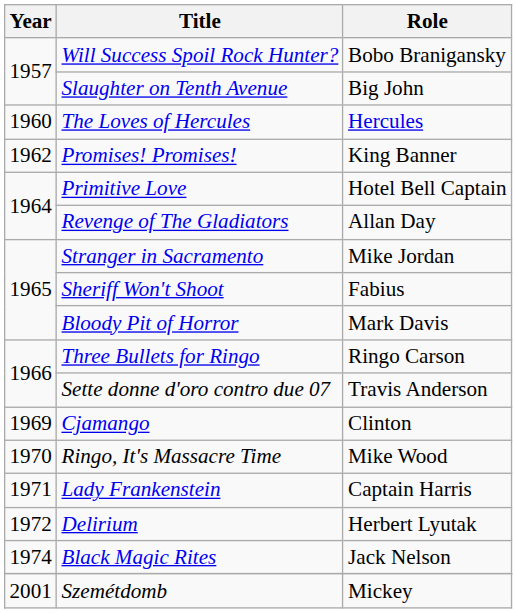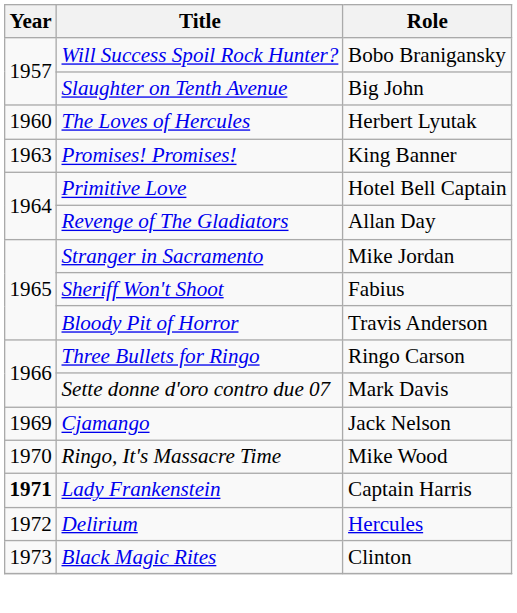 <table class="wikitable sortable">
 <tr>
 <th>Year</th>
 <th>Title</th>
 <th>Role</th>
 </tr>
 <tr>
 <td rowspan="2">1957</td>
 <td><em><a href='#'>Will Success Spoil Rock Hunter?</a></em></td>
 <td>Bobo Branigansky</td>
 </tr>
 <tr>
 <td><em><a href='#'>Slaughter on Tenth Avenue</a></em></td>
 <td>Big John</td>
 </tr>
 <tr>
 <td>1960</td>
 <td><em><a href='#'>The Loves of Hercules</a></em></td>
-<td><a href='#'>Hercules</a></td>
+<td>Herbert Lyutak</td>
 </tr>
 <tr>
-<td>1962</td>
+<td>1963</td>
 <td><em><a href='#'>Promises! Promises!</a></em></td>
 <td>King Banner</td>
 </tr>
 <tr>
 <td rowspan="2">1964</td>
 <td><em><a href='#'>Primitive Love</a></em></td>
 <td>Hotel Bell Captain</td>
 </tr>
 <tr>
 <td><em><a href='#'>Revenge of The Gladiators</a></em></td>
 <td>Allan Day</td>
 </tr>
 <tr>
 <td rowspan="3">1965</td>
 <td><em><a href='#'>Stranger in Sacramento</a></em></td>
 <td>Mike Jordan</td>
 </tr>
 <tr>
 <td><em><a href='#'>Sheriff Won't Shoot</a></em></td>
 <td>Fabius</td>
 </tr>
 <tr>
 <td><em><a href='#'>Bloody Pit of Horror</a></em></td>
-<td>Mark Davis</td>
+<td>Travis Anderson</td>
 </tr>
 <tr>
 <td rowspan="2">1966</td>
 <td><em><a href='#'>Three Bullets for Ringo</a></em></td>
 <td>Ringo Carson</td>
 </tr>
 <tr>
 <td><em>Sette donne d'oro contro due 07</em></td>
-<td>Travis Anderson</td>
+<td>Mark Davis</td>
 </tr>
 <tr>
 <td>1969</td>
 <td><em><a href='#'>Cjamango</a></em></td>
-<td>Clinton</td>
+<td>Jack Nelson</td>
 </tr>
 <tr>
 <td>1970</td>
 <td><em>Ringo, It's Massacre Time</em></td>
 <td>Mike Wood</td>
 </tr>
 <tr>
-<td>1971</td>
+<td><strong>1971</strong></td>
 <td><em><a href='#'>Lady Frankenstein</a></em></td>
 <td>Captain Harris</td>
 </tr>
 <tr>
 <td>1972</td>
 <td><em><a href='#'>Delirium</a></em></td>
-<td>Herbert Lyutak</td>
+<td><a href='#'>Hercules</a></td>
 </tr>
 <tr>
-<td>1974</td>
+<td>1973</td>
 <td><em><a href='#'>Black Magic Rites</a></em></td>
-<td>Jack Nelson</td>
+<td>Clinton</td>
 </tr>
 <tr>
 </tr>
-<tr>
-<td>2001</td>
-<td><em>Szemétdomb</em></td>
-<td>Mickey</td>
-</tr>
 </table>
